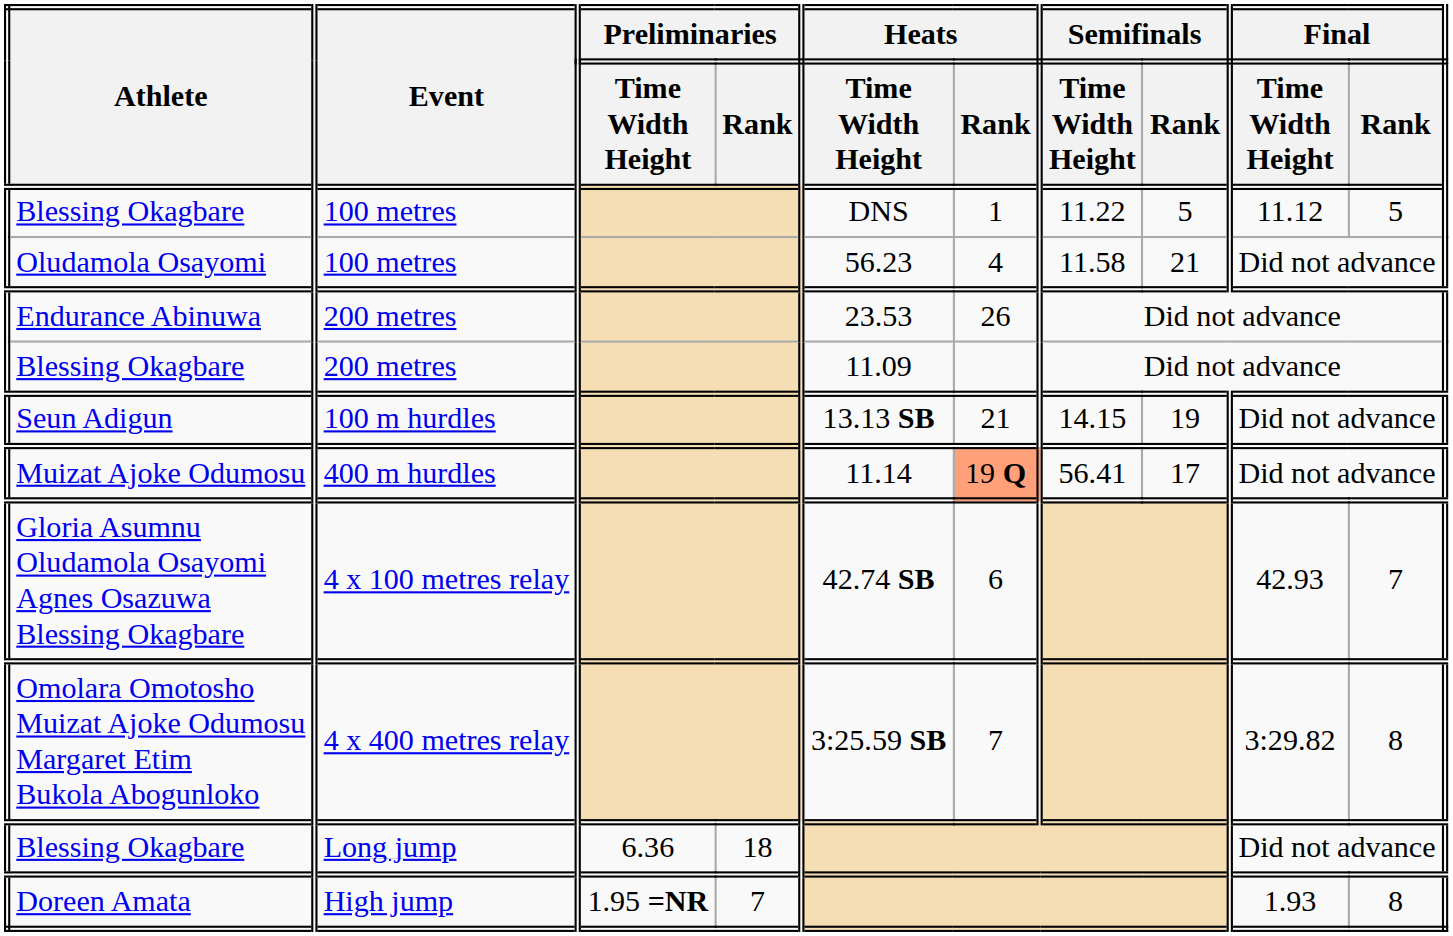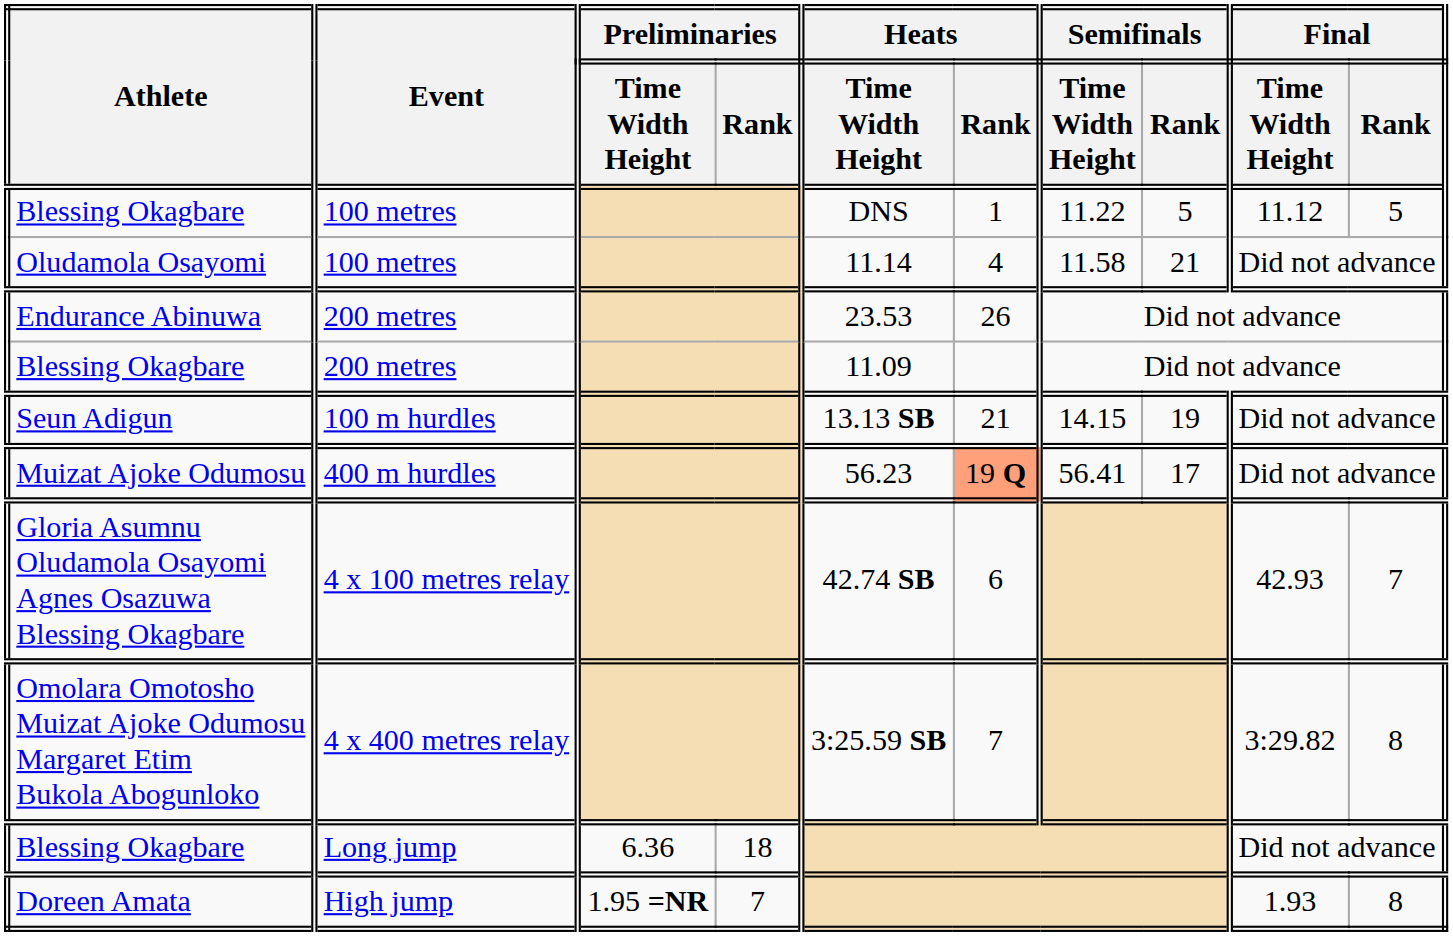 <table class=wikitable style="font-size:90%; border: double;">
 <tr>
 <th rowspan="2" style="border-right:double">Athlete</th>
 <th rowspan="2" style="border-right:double">Event</th>
 <th colspan="2" style="border-right:double; border-bottom:double;">Preliminaries</th>
 <th colspan="2" style="border-right:double; border-bottom:double;">Heats</th>
 <th colspan="2" style="border-right:double; border-bottom:double;">Semifinals</th>
 <th colspan="2" style="border-right:double; border-bottom:double;">Final</th>
 </tr>
 <tr>
 <th>Time<br>Width<br>Height</th>
 <th style="border-right:double">Rank</th>
 <th>Time<br>Width<br>Height</th>
 <th style="border-right:double">Rank</th>
 <th>Time<br>Width<br>Height</th>
 <th style="border-right:double">Rank</th>
 <th>Time<br>Width<br>Height</th>
 <th style="border-right:double">Rank</th>
 </tr>
 <tr style="border-top: double;">
 <td style="border-right:double"><a href='#'>Blessing Okagbare</a></td>
 <td style="border-right:double"><a href='#'>100 metres</a></td>
 <td style="border-right:double" colspan= 2 bgcolor="wheat"></td>
 <td align=center>DNS</td>
 <td align=center style="border-right:double">1</td>
 <td align=center>11.22</td>
 <td align=center style="border-right:double">5</td>
 <td align=center>11.12</td>
 <td align=center>5</td>
 </tr>
 <tr>
 <td style="border-right:double"><a href='#'>Oludamola Osayomi</a></td>
 <td style="border-right:double"><a href='#'>100 metres</a></td>
 <td style="border-right:double" colspan= 2 bgcolor="wheat"></td>
-<td align=center>56.23</td>
+<td align=center>11.14</td>
 <td align=center style="border-right:double">4</td>
 <td align=center>11.58</td>
 <td align=center style="border-right:double">21</td>
 <td colspan="2" align=center>Did not advance</td>
 </tr>
 <tr style="border-top: double;">
 <td style="border-right:double"><a href='#'>Endurance Abinuwa</a></td>
 <td style="border-right:double"><a href='#'>200 metres</a></td>
 <td style="border-right:double" colspan= 2 bgcolor="wheat"></td>
 <td align=center>23.53</td>
 <td align=center style="border-right:double">26</td>
 <td colspan="4" align=center>Did not advance</td>
 </tr>
 <tr>
 <td style="border-right:double"><a href='#'>Blessing Okagbare</a></td>
 <td style="border-right:double"><a href='#'>200 metres</a></td>
 <td style="border-right:double" colspan= 2 bgcolor="wheat"></td>
 <td align=center>11.09</td>
 <td align=center style="border-right:double"></td>
 <td colspan="4" align=center>Did not advance</td>
 </tr>
 <tr style="border-top: double;">
 <td style="border-right:double"><a href='#'>Seun Adigun</a></td>
 <td style="border-right:double"><a href='#'>100 m hurdles</a></td>
 <td style="border-right:double" colspan= 2 bgcolor="wheat"></td>
 <td align=center>13.13 <strong>SB</strong></td>
 <td align=center style="border-right:double">21</td>
 <td align=center>14.15</td>
 <td align=center style="border-right:double">19</td>
 <td colspan="2" align=center>Did not advance</td>
 </tr>
 <tr style="border-top: double;">
 <td style="border-right:double"><a href='#'>Muizat Ajoke Odumosu</a></td>
 <td style="border-right:double"><a href='#'>400 m hurdles</a></td>
 <td style="border-right:double" colspan= 2 bgcolor="wheat"></td>
-<td align=center>11.14</td>
+<td align=center>56.23</td>
 <td style="background: lightsalmon; border-right:double" align=center>19 <strong>Q</strong></td>
 <td align=center>56.41</td>
 <td style="border-right:double" align=center>17</td>
 <td colspan=2 align=center>Did not advance</td>
 </tr>
 <tr style="border-top: double;">
 <td style="border-right:double"><a href='#'>Gloria Asumnu</a><br><a href='#'>Oludamola Osayomi</a><br><a href='#'>Agnes Osazuwa</a><br><a href='#'>Blessing Okagbare</a><br></td>
 <td style="border-right:double"><a href='#'>4 x 100 metres relay</a></td>
 <td style="border-right:double" colspan= 2 bgcolor="wheat"></td>
 <td align=center>42.74 <strong>SB</strong></td>
 <td align=center style="border-right:double">6</td>
 <td style="border-right:double" colspan= 2 bgcolor="wheat"></td>
 <td align=center>42.93</td>
 <td align=center>7</td>
 </tr>
 <tr style="border-top: double;">
 <td style="border-right:double"><a href='#'>Omolara Omotosho</a><br><a href='#'>Muizat Ajoke Odumosu</a><br><a href='#'>Margaret Etim</a><br> <a href='#'>Bukola Abogunloko</a><br></td>
 <td style="border-right:double"><a href='#'>4 x 400 metres relay</a></td>
 <td style="border-right:double" colspan= 2 bgcolor="wheat"></td>
 <td align=center>3:25.59 <strong>SB</strong></td>
 <td align=center style="border-right:double">7</td>
 <td style="border-right:double" colspan= 2 bgcolor="wheat"></td>
 <td align=center>3:29.82</td>
 <td align=center>8</td>
 </tr>
 <tr style="border-top: double;">
 <td style="border-right:double"><a href='#'>Blessing Okagbare</a></td>
 <td style="border-right:double"><a href='#'>Long jump</a></td>
 <td align=center>6.36</td>
 <td align=center style="border-right:double">18</td>
 <td style="border-right:double" colspan= 4 bgcolor="wheat"></td>
 <td align=center colspan= 2>Did not advance</td>
 </tr>
 <tr style="border-top: double;">
 <td style="border-right:double"><a href='#'>Doreen Amata</a></td>
 <td style="border-right:double"><a href='#'>High jump</a></td>
 <td align=center>1.95  <strong> =NR</strong></td>
 <td align=center style="border-right:double">7</td>
 <td style="border-right:double" colspan= 4 bgcolor="wheat"></td>
 <td align=center>1.93</td>
 <td align=center>8</td>
 </tr>
 </table>
